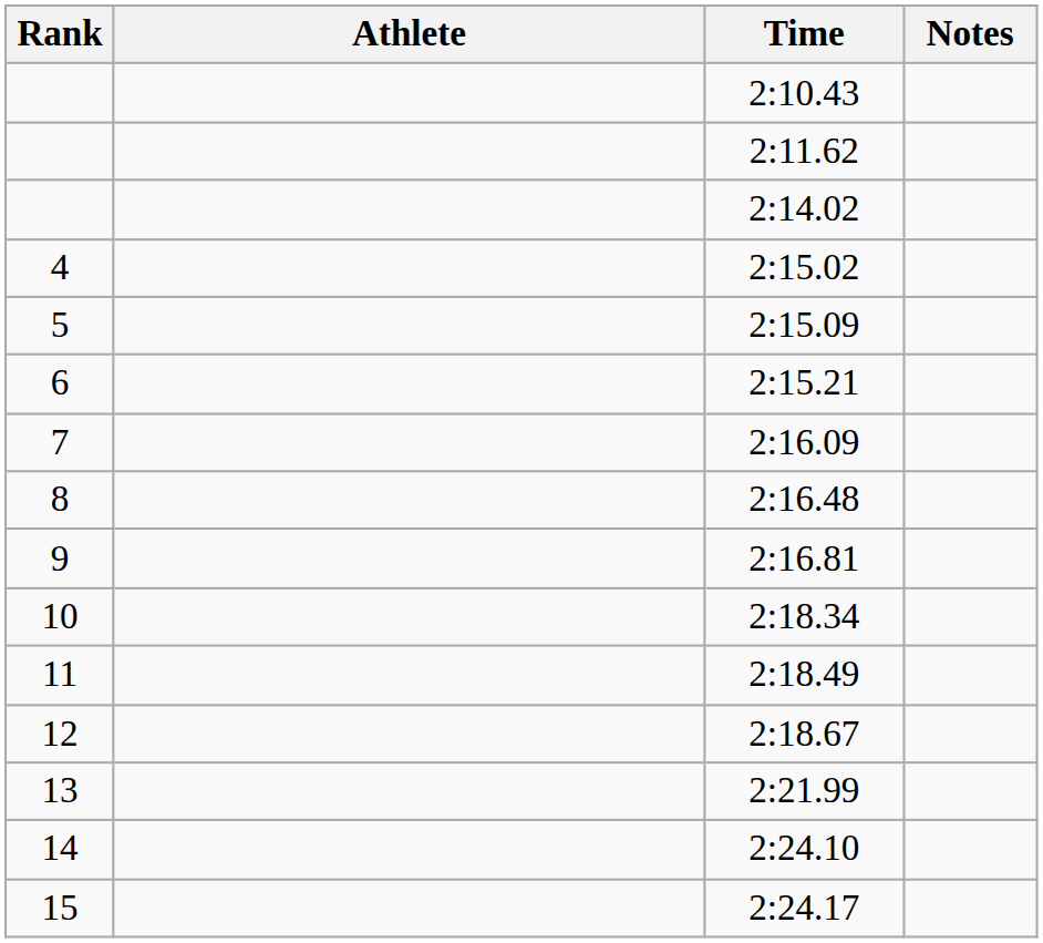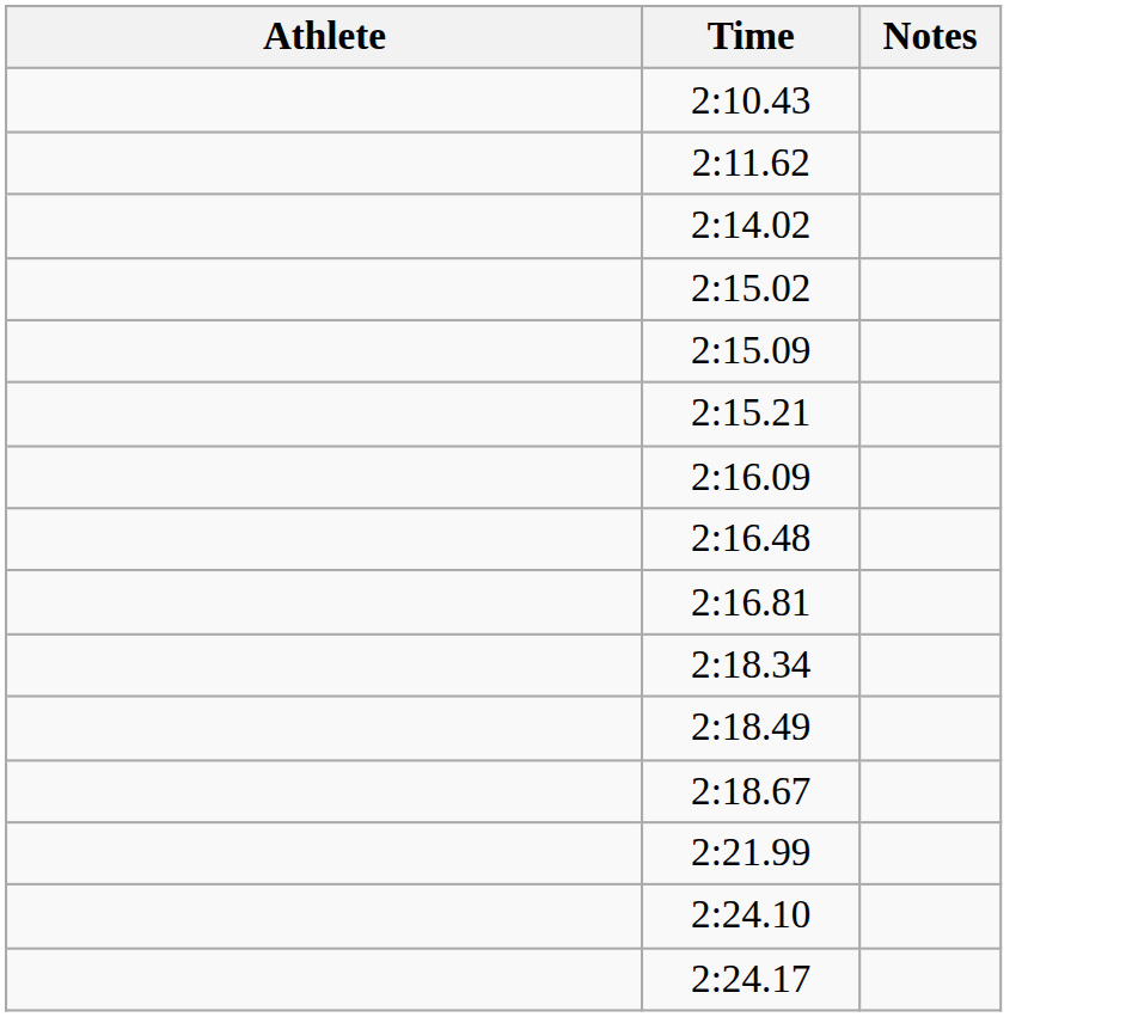 <table class=wikitable style="text-align:center">
 <tr>
-<th width=40>Rank</th>
 <th width=250>Athlete</th>
 <th width=80>Time</th>
 <th width=50>Notes</th>
 </tr>
 <tr>
-<td></td>
 <td align=left></td>
 <td>2:10.43</td>
 <td></td>
 </tr>
 <tr>
-<td></td>
 <td align=left></td>
 <td>2:11.62</td>
 <td></td>
 </tr>
 <tr>
-<td></td>
 <td align=left></td>
 <td>2:14.02</td>
 <td></td>
 </tr>
 <tr>
-<td>4</td>
 <td align=left></td>
 <td>2:15.02</td>
 <td></td>
 </tr>
 <tr>
-<td>5</td>
 <td align=left></td>
 <td>2:15.09</td>
 <td></td>
 </tr>
 <tr>
-<td>6</td>
 <td align=left></td>
 <td>2:15.21</td>
 <td></td>
 </tr>
 <tr>
-<td>7</td>
 <td align=left></td>
 <td>2:16.09</td>
 <td></td>
 </tr>
 <tr>
-<td>8</td>
 <td align=left></td>
 <td>2:16.48</td>
 <td></td>
 </tr>
 <tr>
-<td>9</td>
 <td align=left></td>
 <td>2:16.81</td>
 <td></td>
 </tr>
 <tr>
-<td>10</td>
 <td align=left></td>
 <td>2:18.34</td>
 <td></td>
 </tr>
 <tr>
-<td>11</td>
 <td align=left></td>
 <td>2:18.49</td>
 <td></td>
 </tr>
 <tr>
-<td>12</td>
 <td align=left></td>
 <td>2:18.67</td>
 <td></td>
 </tr>
 <tr>
-<td>13</td>
 <td align=left></td>
 <td>2:21.99</td>
 <td></td>
 </tr>
 <tr>
-<td>14</td>
 <td align=left></td>
 <td>2:24.10</td>
 <td></td>
 </tr>
 <tr>
-<td>15</td>
 <td align=left></td>
 <td>2:24.17</td>
 <td></td>
 </tr>
 </table>
